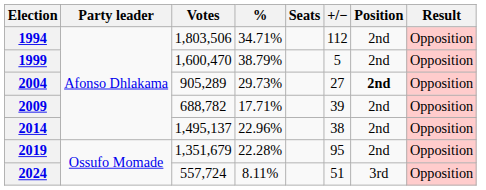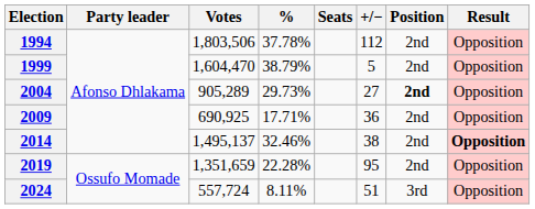 <table class=wikitable style=text-align:center>
 <tr>
 <th>Election</th>
 <th>Party leader</th>
 <th>Votes</th>
 <th><strong>%</strong></th>
 <th>Seats</th>
 <th>+/−</th>
 <th>Position</th>
 <th>Result</th>
 </tr>
 <tr>
 <th><a href='#'>1994</a></th>
 <td rowspan="5"><a href='#'>Afonso Dhlakama</a></td>
 <td>1,803,506</td>
-<td>34.71%</td>
+<td>37.78%</td>
 <td></td>
 <td> 112</td>
 <td> 2nd</td>
 <td style="background-color:#FFCCCC">Opposition</td>
 </tr>
 <tr>
 <th><a href='#'>1999</a></th>
-<td>1,600,470</td>
+<td>1,604,470</td>
 <td>38.79%</td>
 <td></td>
 <td> 5</td>
 <td> 2nd</td>
 <td style="background-color:#FFCCCC">Opposition</td>
 </tr>
 <tr>
 <th><a href='#'>2004</a></th>
 <td>905,289</td>
 <td>29.73%</td>
 <td></td>
 <td> 27</td>
 <td><strong> 2nd</strong></td>
 <td style="background-color:#FFCCCC">Opposition</td>
 </tr>
 <tr>
 <th><a href='#'>2009</a></th>
-<td>688,782</td>
+<td>690,925</td>
 <td>17.71%</td>
 <td></td>
-<td> 39</td>
+<td> 36</td>
 <td> 2nd</td>
 <td style="background-color:#FFCCCC">Opposition</td>
 </tr>
 <tr>
 <th><a href='#'>2014</a></th>
 <td>1,495,137</td>
-<td>22.96%</td>
+<td>32.46%</td>
 <td></td>
 <td> 38</td>
 <td> 2nd</td>
-<td style="background-color:#FFCCCC">Opposition</td>
+<td style="background-color:#FFCCCC"><strong>Opposition</strong></td>
 </tr>
 <tr>
 <th><a href='#'>2019</a></th>
 <td rowspan="2"><a href='#'>Ossufo Momade</a></td>
-<td>1,351,679</td>
+<td>1,351,659</td>
 <td>22.28%</td>
 <td></td>
 <td> 95</td>
 <td> 2nd</td>
 <td style="background-color:#FFCCCC">Opposition</td>
 </tr>
 <tr>
 <th><a href='#'>2024</a></th>
 <td>557,724</td>
 <td>8.11%</td>
 <td></td>
 <td> 51</td>
 <td> 3rd</td>
 <td style="background-color:#FFCCCC">Opposition</td>
 </tr>
 </table>
